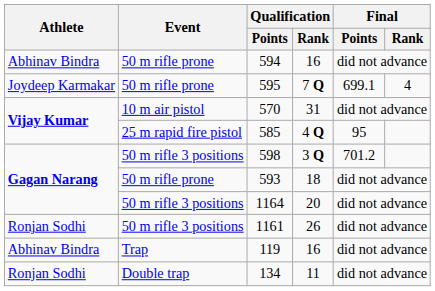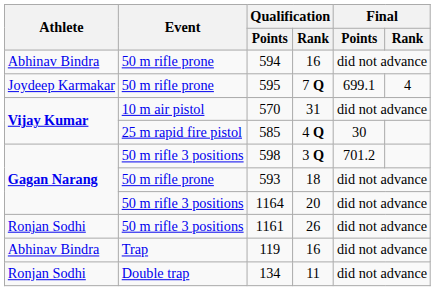 <table class="wikitable" style="font-size:90%;">
 <tr>
 <th rowspan="2">Athlete</th>
 <th rowspan="2">Event</th>
 <th colspan=2>Qualification</th>
 <th colspan=2>Final</th>
 </tr>
 <tr style="font-size:95%">
 <th>Points</th>
 <th>Rank</th>
 <th>Points</th>
 <th>Rank</th>
 </tr>
 <tr align=center>
 <td align=left><a href='#'>Abhinav Bindra</a></td>
 <td align=left><a href='#'>50 m rifle prone</a></td>
 <td>594</td>
 <td>16</td>
 <td colspan=2>did not advance</td>
 </tr>
 <tr align=center>
 <td align=left><a href='#'>Joydeep Karmakar</a></td>
 <td align=left><a href='#'>50 m rifle prone</a></td>
 <td>595</td>
 <td>7 <strong>Q</strong></td>
 <td>699.1</td>
 <td>4</td>
 </tr>
 <tr align=center>
 <td style="text-align:left;" rowspan="2"><strong><a href='#'>Vijay Kumar</a></strong></td>
 <td align=left><a href='#'>10 m air pistol</a></td>
 <td>570</td>
 <td>31</td>
 <td colspan=2>did not advance</td>
 </tr>
 <tr align=center>
 <td align=left><a href='#'>25 m rapid fire pistol</a></td>
 <td>585</td>
 <td>4 <strong>Q</strong></td>
-<td>95</td>
+<td>30</td>
 <td></td>
 </tr>
 <tr align=center>
 <td style="text-align:left;" rowspan="3"><strong><a href='#'>Gagan Narang</a></strong></td>
 <td align=left><a href='#'>50 m rifle 3 positions</a></td>
 <td>598</td>
 <td>3 <strong>Q</strong></td>
 <td>701.2</td>
 <td></td>
 </tr>
 <tr align=center>
 <td align=left><a href='#'>50 m rifle prone</a></td>
 <td>593</td>
 <td>18</td>
 <td colspan=2>did not advance</td>
 </tr>
 <tr align=center>
 <td align=left><a href='#'>50 m rifle 3 positions</a></td>
 <td>1164</td>
 <td>20</td>
 <td colspan=2>did not advance</td>
 </tr>
 <tr align=center>
 <td align=left><a href='#'>Ronjan Sodhi</a></td>
 <td align=left><a href='#'>50 m rifle 3 positions</a></td>
 <td>1161</td>
 <td>26</td>
 <td colspan=2>did not advance</td>
 </tr>
 <tr align=center>
 <td align=left><a href='#'>Abhinav Bindra</a></td>
 <td align=left><a href='#'>Trap</a></td>
 <td>119</td>
 <td>16</td>
 <td colspan=2>did not advance</td>
 </tr>
 <tr align=center>
 <td align=left><a href='#'>Ronjan Sodhi</a></td>
 <td align=left><a href='#'>Double trap</a></td>
 <td>134</td>
 <td>11</td>
 <td colspan=2>did not advance</td>
 </tr>
 </table>
